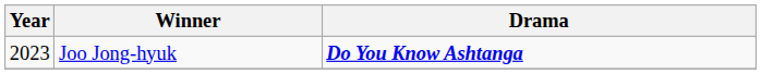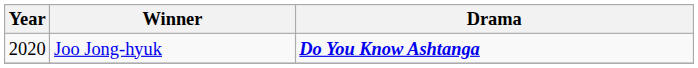 <table class="wikitable" style="width:600px">
 <tr>
 <th width=10>Year</th>
 <th>Winner</th>
 <th>Drama</th>
 </tr>
 <tr>
-<td>2023</td>
+<td>2020</td>
 <td><a href='#'>Joo Jong-hyuk</a></td>
 <td><strong><em><a href='#'>Do You Know Ashtanga</a></em></strong></td>
 </tr>
 <tr>
 </tr>
 </table>
